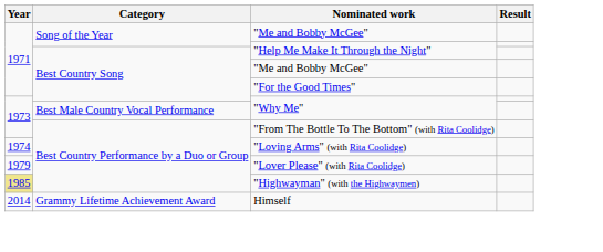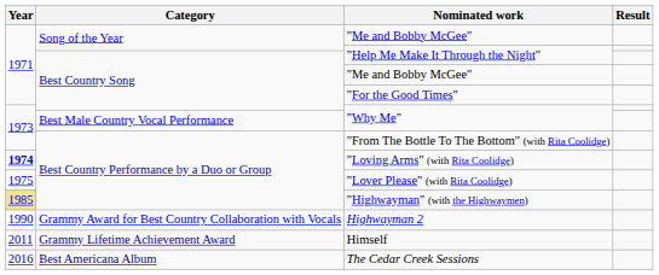 <table class="wikitable sortable">
 <tr>
 <th>Year</th>
 <th>Category</th>
 <th>Nominated work</th>
 <th>Result</th>
 </tr>
 <tr>
 <td rowspan=5><a href='#'>1971</a></td>
 <td rowspan=2><a href='#'>Song of the Year</a></td>
 <td>"<a href='#'>Me and Bobby McGee</a>"</td>
 <td></td>
 </tr>
 <tr>
 <td rowspan=2>"<a href='#'>Help Me Make It Through the Night</a>"</td>
 <td></td>
 </tr>
 <tr>
 <td rowspan=4><a href='#'>Best Country Song</a></td>
 <td></td>
 </tr>
 <tr>
 <td>"Me and Bobby McGee"</td>
 <td></td>
 </tr>
 <tr>
 <td>"<a href='#'>For the Good Times</a>"</td>
 <td></td>
 </tr>
 <tr>
 <td rowspan=3><a href='#'>1973</a></td>
 <td rowspan=2>"<a href='#'>Why Me</a>"</td>
 <td></td>
 </tr>
 <tr>
 <td><a href='#'>Best Male Country Vocal Performance</a></td>
 <td></td>
 </tr>
 <tr>
 <td rowspan=4><a href='#'>Best Country Performance by a Duo or Group</a></td>
 <td>"From The Bottle To The Bottom" <small>(with <a href='#'>Rita Coolidge</a>)</small></td>
 <td></td>
 </tr>
 <tr>
-<td><a href='#'>1974</a></td>
+<td><strong><a href='#'>1974</a></strong></td>
 <td>"<a href='#'>Loving Arms</a>" <small>(with <a href='#'>Rita Coolidge</a>)</small></td>
 <td></td>
 </tr>
 <tr>
-<td><a href='#'>1979</a></td>
+<td><a href='#'>1975</a></td>
 <td>"<a href='#'>Lover Please</a>" <small>(with <a href='#'>Rita Coolidge</a>)</small></td>
 <td></td>
 </tr>
 <tr>
 <td style="background: khaki;"><a href='#'>1985</a></td>
 <td>"<a href='#'>Highwayman</a>" <small>(with <a href='#'>the Highwaymen</a>)</small></td>
 <td></td>
 </tr>
 <tr>
-<td><a href='#'>2014</a></td>
+<td><a href='#'>1990</a></td>
+<td><a href='#'>Grammy Award for Best Country Collaboration with Vocals</a></td>
+<td><em><a href='#'>Highwayman 2</a></em></td>
+<td></td>
+</tr>
+<tr>
+<td><a href='#'>2011</a></td>
 <td><a href='#'>Grammy Lifetime Achievement Award</a></td>
 <td>Himself</td>
 <td></td>
 </tr>
+<tr>
+<td><a href='#'>2016</a></td>
+<td><a href='#'>Best Americana Album</a></td>
+<td><em>The Cedar Creek Sessions</em></td>
+<td></td>
+</tr>
 </table>
